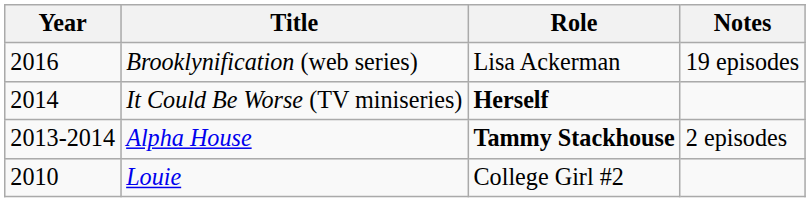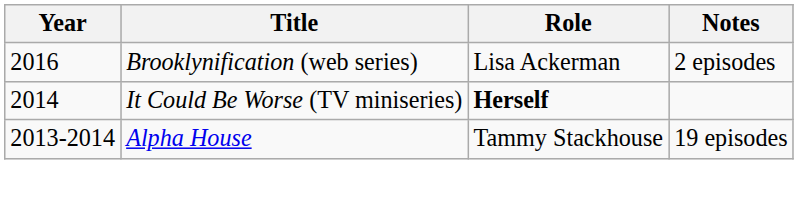 <table class="wikitable sortable">
 <tr>
 <th>Year</th>
 <th>Title</th>
 <th>Role</th>
 <th class="unsortable">Notes</th>
 </tr>
 <tr>
 <td>2016</td>
 <td><em>Brooklynification</em> (web series)</td>
 <td>Lisa Ackerman</td>
-<td>19 episodes</td>
+<td>2 episodes</td>
 </tr>
 <tr>
 <td>2014</td>
 <td><em>It Could Be Worse</em> (TV miniseries)</td>
 <td><strong>Herself</strong></td>
 <td></td>
 </tr>
 <tr>
 <td>2013-2014</td>
 <td><em><a href='#'>Alpha House</a></em></td>
-<td><strong>Tammy Stackhouse</strong></td>
-<td>2 episodes</td>
-</tr>
-<tr>
-<td>2010</td>
-<td><em><a href='#'>Louie</a></em></td>
-<td>College Girl #2</td>
-<td></td>
+<td>Tammy Stackhouse</td>
+<td>19 episodes</td>
 </tr>
 </table>
